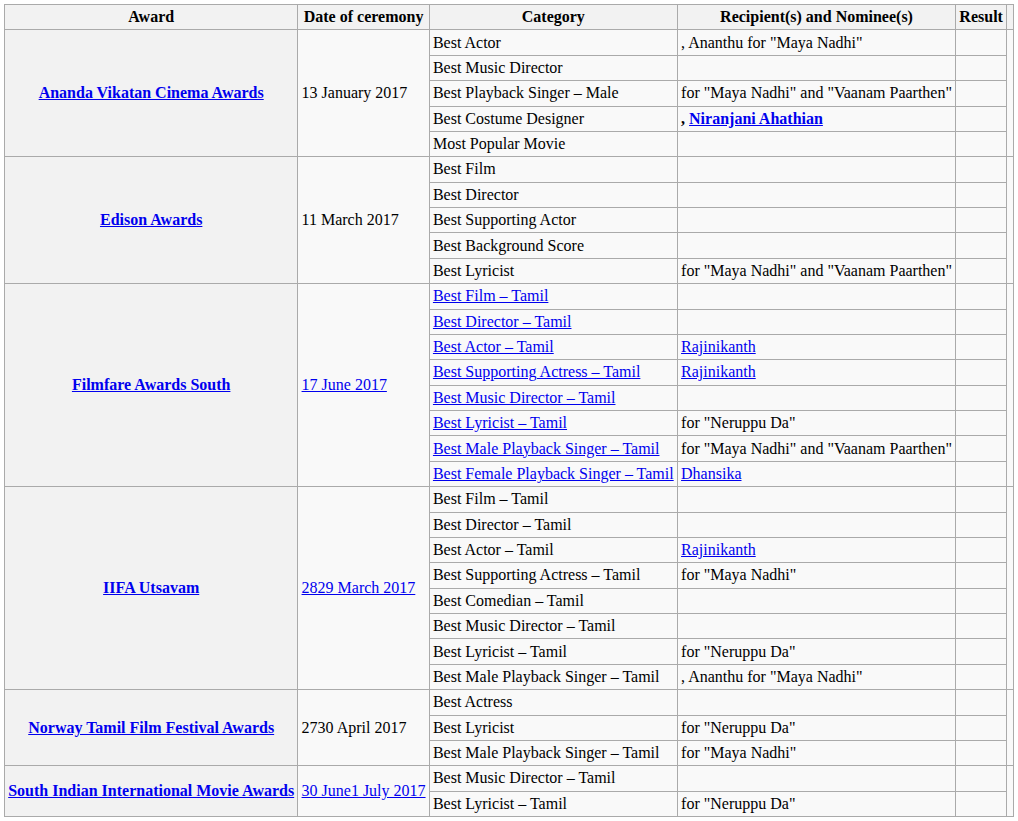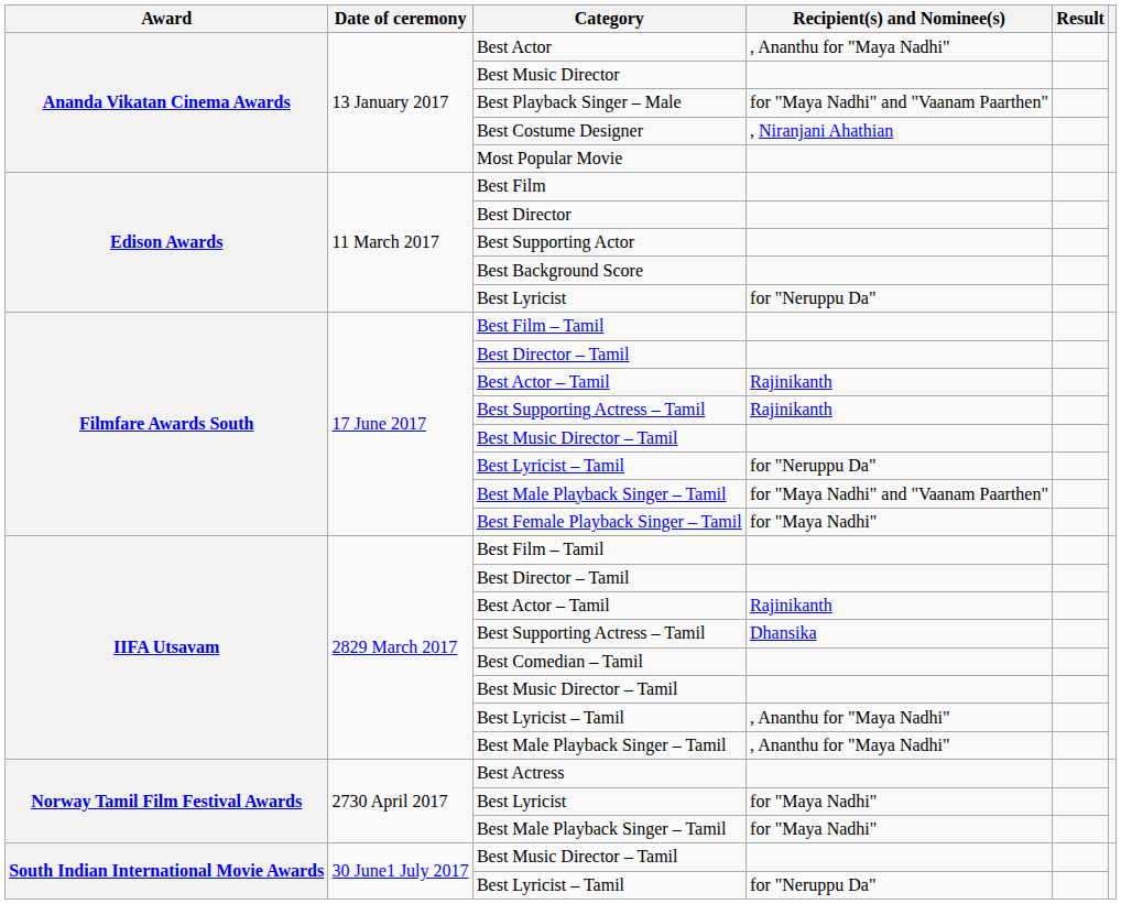 <table class="wikitable plainrowheaders sortable">
 <tr>
 <th scope="col">Award</th>
 <th scope="col">Date of ceremony</th>
 <th scope="col">Category</th>
 <th scope="col">Recipient(s) and Nominee(s)</th>
 <th scope="col">Result</th>
 <th scope="col" class="unsortable"></th>
 </tr>
 <tr>
 <th scope="row" rowspan="5"><a href='#'>Ananda Vikatan Cinema Awards</a></th>
 <td rowspan="5">13 January 2017</td>
 <td>Best Actor</td>
 <td>, Ananthu for "Maya Nadhi"</td>
 <td></td>
 <td style="text-align:center;" rowspan="5"><br></td>
 </tr>
 <tr>
 <td>Best Music Director</td>
 <td></td>
 <td></td>
 </tr>
 <tr>
 <td>Best Playback Singer – Male</td>
 <td> for "Maya Nadhi" and "Vaanam Paarthen"</td>
 <td></td>
 </tr>
 <tr>
 <td>Best Costume Designer</td>
-<td><strong>, <a href='#'>Niranjani Ahathian</a></strong></td>
+<td>, <a href='#'>Niranjani Ahathian</a></td>
 <td></td>
 </tr>
 <tr>
 <td>Most Popular Movie</td>
 <td></td>
 <td></td>
 </tr>
 <tr>
 <th scope="row" rowspan="5"><a href='#'>Edison Awards</a></th>
 <td rowspan="5">11 March 2017</td>
 <td>Best Film</td>
 <td></td>
 <td></td>
 <td style="text-align:center;" rowspan="5"><br></td>
 </tr>
 <tr>
 <td>Best Director</td>
 <td></td>
 <td></td>
 </tr>
 <tr>
 <td>Best Supporting Actor</td>
 <td></td>
 <td></td>
 </tr>
 <tr>
 <td>Best Background Score</td>
 <td></td>
 <td></td>
 </tr>
 <tr>
 <td>Best Lyricist</td>
-<td> for "Maya Nadhi" and "Vaanam Paarthen"</td>
+<td> for "Neruppu Da"</td>
 <td></td>
 </tr>
 <tr>
 <th scope="row" rowspan="8"><a href='#'>Filmfare Awards South</a></th>
 <td rowspan="8"><a href='#'>17 June 2017</a></td>
 <td><a href='#'>Best Film – Tamil</a></td>
 <td></td>
 <td></td>
 <td style="text-align:center;" rowspan="8"><br></td>
 </tr>
 <tr>
 <td><a href='#'>Best Director – Tamil</a></td>
 <td></td>
 <td></td>
 </tr>
 <tr>
 <td><a href='#'>Best Actor – Tamil</a></td>
 <td><a href='#'>Rajinikanth</a></td>
 <td></td>
 </tr>
 <tr>
 <td><a href='#'>Best Supporting Actress – Tamil</a></td>
 <td><a href='#'>Rajinikanth</a></td>
 <td></td>
 </tr>
 <tr>
 <td><a href='#'>Best Music Director – Tamil</a></td>
 <td></td>
 <td></td>
 </tr>
 <tr>
 <td><a href='#'>Best Lyricist – Tamil</a></td>
 <td> for "Neruppu Da"</td>
 <td></td>
 </tr>
 <tr>
 <td><a href='#'>Best Male Playback Singer – Tamil</a></td>
 <td> for "Maya Nadhi" and "Vaanam Paarthen"</td>
 <td></td>
 </tr>
 <tr>
 <td><a href='#'>Best Female Playback Singer – Tamil</a></td>
-<td><a href='#'>Dhansika</a></td>
+<td> for "Maya Nadhi"</td>
 <td></td>
 </tr>
 <tr>
 <th scope="row" rowspan="8"><a href='#'>IIFA Utsavam</a></th>
 <td rowspan="8"><a href='#'>2829 March 2017</a></td>
 <td>Best Film – Tamil</td>
 <td></td>
 <td></td>
 <td style="text-align:center;" rowspan="8"><br></td>
 </tr>
 <tr>
 <td>Best Director – Tamil</td>
 <td></td>
 <td></td>
 </tr>
 <tr>
 <td>Best Actor – Tamil</td>
 <td><a href='#'>Rajinikanth</a></td>
 <td></td>
 </tr>
 <tr>
 <td>Best Supporting Actress – Tamil</td>
-<td> for "Maya Nadhi"</td>
+<td><a href='#'>Dhansika</a></td>
 <td></td>
 </tr>
 <tr>
 <td>Best Comedian – Tamil</td>
 <td></td>
 <td></td>
 </tr>
 <tr>
 <td>Best Music Director – Tamil</td>
 <td></td>
 <td></td>
 </tr>
 <tr>
 <td>Best Lyricist – Tamil</td>
-<td> for "Neruppu Da"</td>
+<td>, Ananthu for "Maya Nadhi"</td>
 <td></td>
 </tr>
 <tr>
 <td>Best Male Playback Singer – Tamil</td>
 <td>, Ananthu for "Maya Nadhi"</td>
 <td></td>
 </tr>
 <tr>
 <th scope="row" rowspan="3"><a href='#'>Norway Tamil Film Festival Awards</a></th>
 <td rowspan="3">2730 April 2017</td>
 <td>Best Actress</td>
 <td></td>
 <td></td>
 <td style="text-align:center;" rowspan="3"><br></td>
 </tr>
 <tr>
 <td>Best Lyricist</td>
-<td> for "Neruppu Da"</td>
+<td> for "Maya Nadhi"</td>
 <td></td>
 </tr>
 <tr>
 <td>Best Male Playback Singer – Tamil</td>
 <td> for "Maya Nadhi"</td>
 <td></td>
 </tr>
 <tr>
 <th scope="row" rowspan="2"><a href='#'>South Indian International Movie Awards</a></th>
 <td rowspan="2"><a href='#'>30 June1 July 2017</a></td>
 <td>Best Music Director – Tamil</td>
 <td></td>
 <td></td>
 <td style="text-align:center;" rowspan="2"></td>
 </tr>
 <tr>
 <td>Best Lyricist – Tamil</td>
 <td> for "Neruppu Da"</td>
 <td></td>
 </tr>
 </table>
